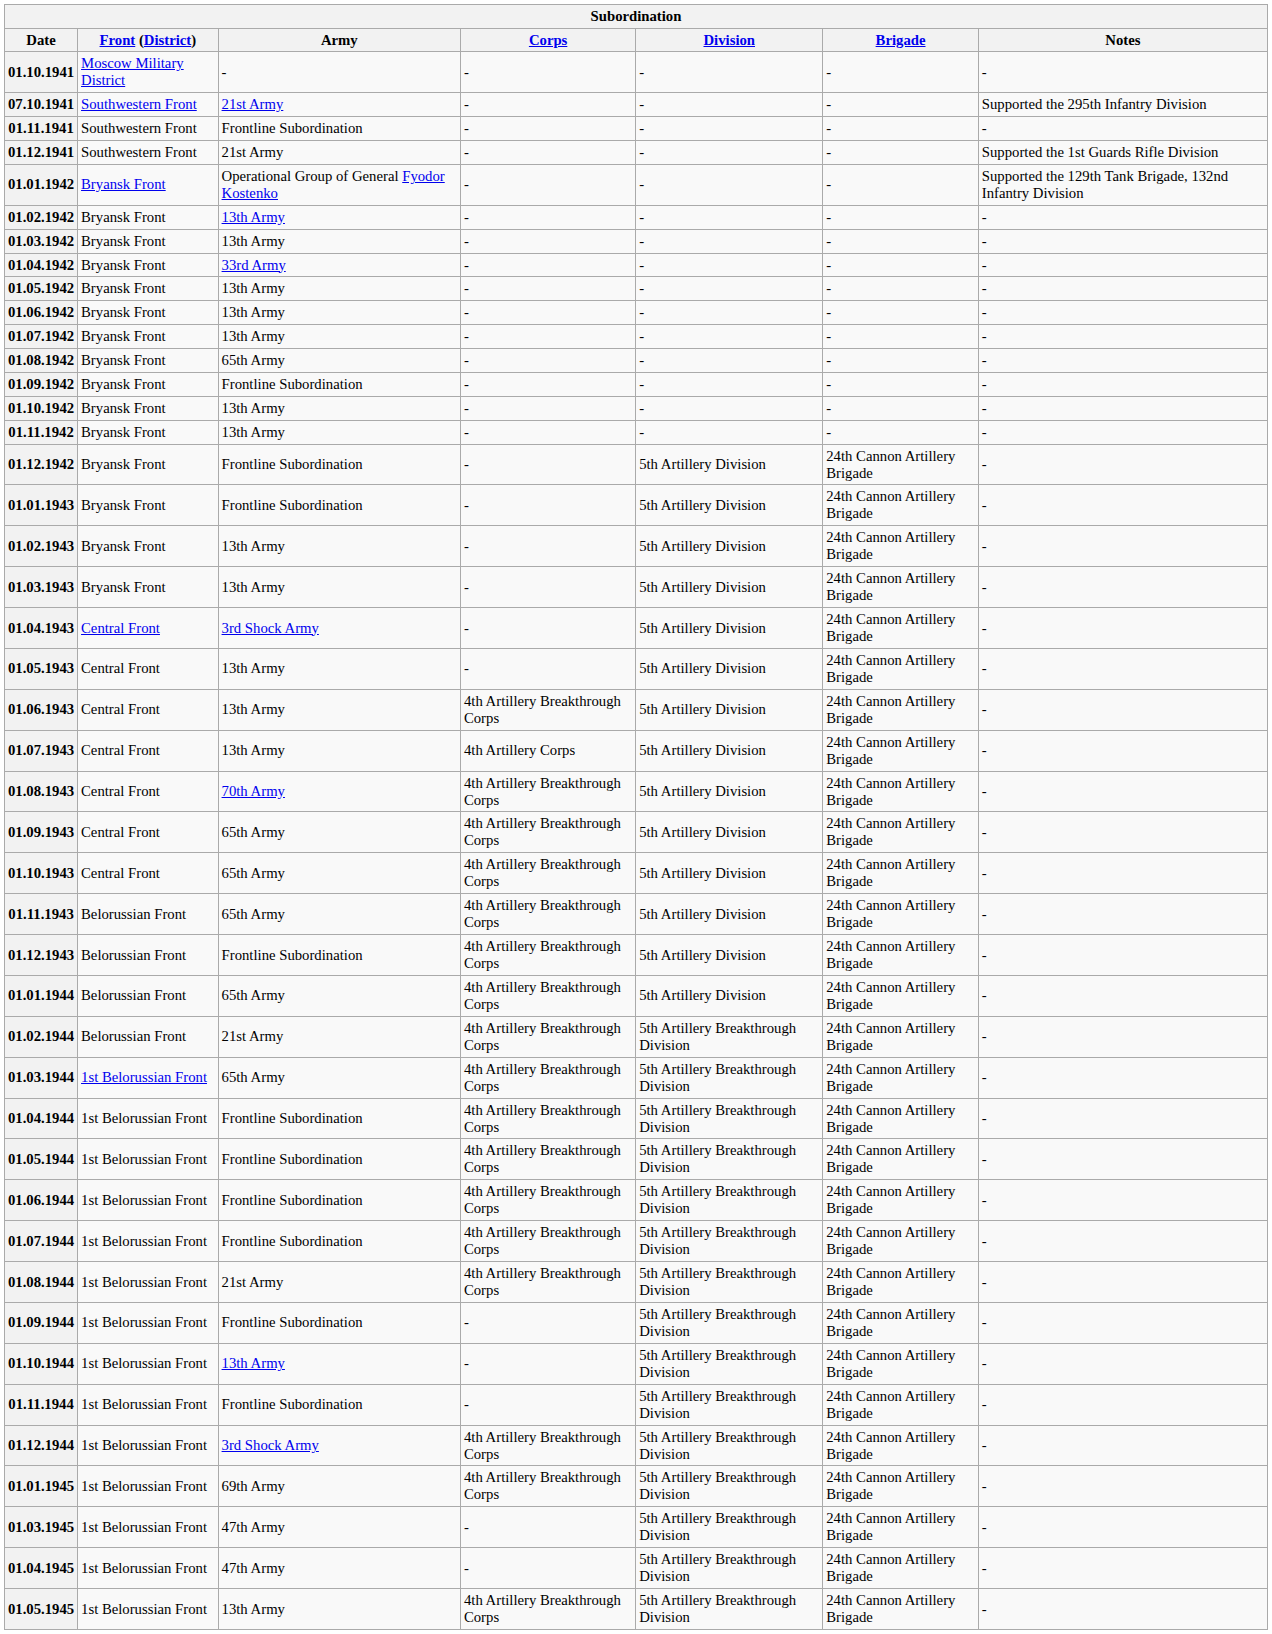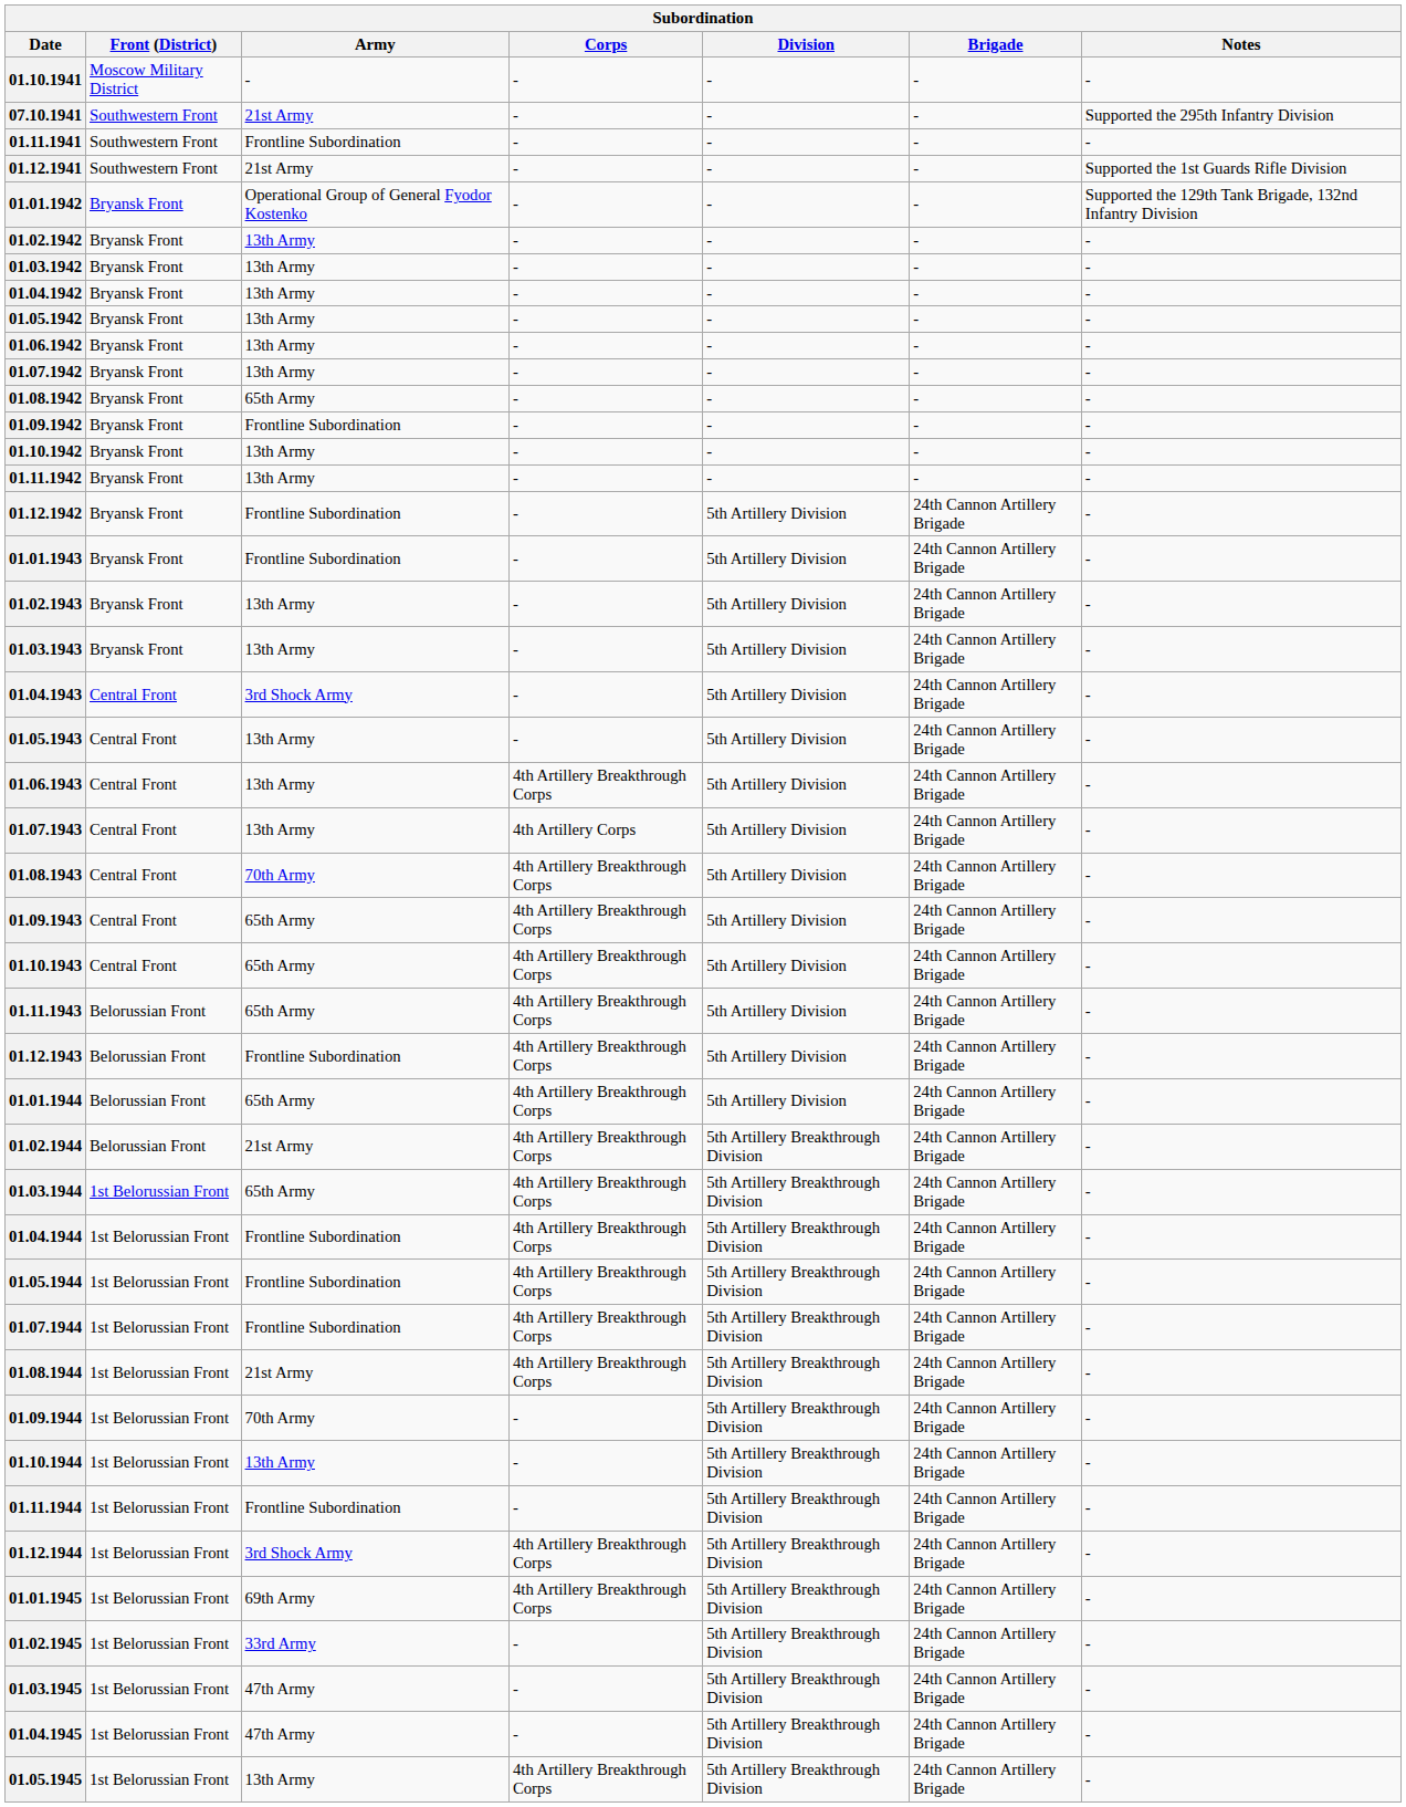 <table width="100%" class="wikitable collapsible collapsed" style="font-size:92%;">
 <tr>
 <th colspan="7">Subordination</th>
 </tr>
 <tr>
 <th>Date</th>
 <th><a href='#'>Front</a> (<a href='#'>District</a>)</th>
 <th>Army</th>
 <th><a href='#'>Corps</a></th>
 <th><a href='#'>Division</a></th>
 <th><a href='#'>Brigade</a></th>
 <th>Notes</th>
 </tr>
 <tr>
 <th>01.10.1941</th>
 <td><a href='#'>Moscow Military District</a></td>
 <td>-</td>
 <td>-</td>
 <td>-</td>
 <td>-</td>
 <td>-</td>
 </tr>
 <tr>
 <th>07.10.1941</th>
 <td><a href='#'>Southwestern Front</a></td>
 <td><a href='#'>21st Army</a></td>
 <td>-</td>
 <td>-</td>
 <td>-</td>
 <td>Supported the 295th Infantry Division</td>
 </tr>
 <tr>
 <th>01.11.1941</th>
 <td>Southwestern Front</td>
 <td>Frontline Subordination</td>
 <td>-</td>
 <td>-</td>
 <td>-</td>
 <td>-</td>
 </tr>
 <tr>
 <th>01.12.1941</th>
 <td>Southwestern Front</td>
 <td>21st Army</td>
 <td>-</td>
 <td>-</td>
 <td>-</td>
 <td>Supported the 1st Guards Rifle Division</td>
 </tr>
 <tr>
 <th>01.01.1942</th>
 <td><a href='#'>Bryansk Front</a></td>
 <td>Operational Group of General <a href='#'>Fyodor Kostenko</a></td>
 <td>-</td>
 <td>-</td>
 <td>-</td>
 <td>Supported the 129th Tank Brigade, 132nd Infantry Division</td>
 </tr>
 <tr>
 <th>01.02.1942</th>
 <td>Bryansk Front</td>
 <td><a href='#'>13th Army</a></td>
 <td>-</td>
 <td>-</td>
 <td>-</td>
 <td>-</td>
 </tr>
 <tr>
 <th>01.03.1942</th>
 <td>Bryansk Front</td>
 <td>13th Army</td>
 <td>-</td>
 <td>-</td>
 <td>-</td>
 <td>-</td>
 </tr>
 <tr>
 <th>01.04.1942</th>
 <td>Bryansk Front</td>
-<td><a href='#'>33rd Army</a></td>
+<td>13th Army</td>
 <td>-</td>
 <td>-</td>
 <td>-</td>
 <td>-</td>
 </tr>
 <tr>
 <th>01.05.1942</th>
 <td>Bryansk Front</td>
 <td>13th Army</td>
 <td>-</td>
 <td>-</td>
 <td>-</td>
 <td>-</td>
 </tr>
 <tr>
 <th>01.06.1942</th>
 <td>Bryansk Front</td>
 <td>13th Army</td>
 <td>-</td>
 <td>-</td>
 <td>-</td>
 <td>-</td>
 </tr>
 <tr>
 <th>01.07.1942</th>
 <td>Bryansk Front</td>
 <td>13th Army</td>
 <td>-</td>
 <td>-</td>
 <td>-</td>
 <td>-</td>
 </tr>
 <tr>
 <th>01.08.1942</th>
 <td>Bryansk Front</td>
 <td>65th Army</td>
 <td>-</td>
 <td>-</td>
 <td>-</td>
 <td>-</td>
 </tr>
 <tr>
 <th>01.09.1942</th>
 <td>Bryansk Front</td>
 <td>Frontline Subordination</td>
 <td>-</td>
 <td>-</td>
 <td>-</td>
 <td>-</td>
 </tr>
 <tr>
 <th>01.10.1942</th>
 <td>Bryansk Front</td>
 <td>13th Army</td>
 <td>-</td>
 <td>-</td>
 <td>-</td>
 <td>-</td>
 </tr>
 <tr>
 <th>01.11.1942</th>
 <td>Bryansk Front</td>
 <td>13th Army</td>
 <td>-</td>
 <td>-</td>
 <td>-</td>
 <td>-</td>
 </tr>
 <tr>
 <th>01.12.1942</th>
 <td>Bryansk Front</td>
 <td>Frontline Subordination</td>
 <td>-</td>
 <td>5th Artillery Division</td>
 <td>24th Cannon Artillery Brigade</td>
 <td>-</td>
 </tr>
 <tr>
 <th>01.01.1943</th>
 <td>Bryansk Front</td>
 <td>Frontline Subordination</td>
 <td>-</td>
 <td>5th Artillery Division</td>
 <td>24th Cannon Artillery Brigade</td>
 <td>-</td>
 </tr>
 <tr>
 <th>01.02.1943</th>
 <td>Bryansk Front</td>
 <td>13th Army</td>
 <td>-</td>
 <td>5th Artillery Division</td>
 <td>24th Cannon Artillery Brigade</td>
 <td>-</td>
 </tr>
 <tr>
 <th>01.03.1943</th>
 <td>Bryansk Front</td>
 <td>13th Army</td>
 <td>-</td>
 <td>5th Artillery Division</td>
 <td>24th Cannon Artillery Brigade</td>
 <td>-</td>
 </tr>
 <tr>
 <th>01.04.1943</th>
 <td><a href='#'>Central Front</a></td>
 <td><a href='#'>3rd Shock Army</a></td>
 <td>-</td>
 <td>5th Artillery Division</td>
 <td>24th Cannon Artillery Brigade</td>
 <td>-</td>
 </tr>
 <tr>
 <th>01.05.1943</th>
 <td>Central Front</td>
 <td>13th Army</td>
 <td>-</td>
 <td>5th Artillery Division</td>
 <td>24th Cannon Artillery Brigade</td>
 <td>-</td>
 </tr>
 <tr>
 <th>01.06.1943</th>
 <td>Central Front</td>
 <td>13th Army</td>
 <td>4th Artillery Breakthrough Corps</td>
 <td>5th Artillery Division</td>
 <td>24th Cannon Artillery Brigade</td>
 <td>-</td>
 </tr>
 <tr>
 <th>01.07.1943</th>
 <td>Central Front</td>
 <td>13th Army</td>
 <td>4th Artillery Corps</td>
 <td>5th Artillery Division</td>
 <td>24th Cannon Artillery Brigade</td>
 <td>-</td>
 </tr>
 <tr>
 <th>01.08.1943</th>
 <td>Central Front</td>
 <td><a href='#'>70th Army</a></td>
 <td>4th Artillery Breakthrough Corps</td>
 <td>5th Artillery Division</td>
 <td>24th Cannon Artillery Brigade</td>
 <td>-</td>
 </tr>
 <tr>
 <th>01.09.1943</th>
 <td>Central Front</td>
 <td>65th Army</td>
 <td>4th Artillery Breakthrough Corps</td>
 <td>5th Artillery Division</td>
 <td>24th Cannon Artillery Brigade</td>
 <td>-</td>
 </tr>
 <tr>
 <th>01.10.1943</th>
 <td>Central Front</td>
 <td>65th Army</td>
 <td>4th Artillery Breakthrough Corps</td>
 <td>5th Artillery Division</td>
 <td>24th Cannon Artillery Brigade</td>
 <td>-</td>
 </tr>
 <tr>
 </tr>
 <tr>
 <th>01.11.1943</th>
 <td>Belorussian Front</td>
 <td>65th Army</td>
 <td>4th Artillery Breakthrough Corps</td>
 <td>5th Artillery Division</td>
 <td>24th Cannon Artillery Brigade</td>
 <td>-</td>
 </tr>
 <tr>
 <th>01.12.1943</th>
 <td>Belorussian Front</td>
 <td>Frontline Subordination</td>
 <td>4th Artillery Breakthrough Corps</td>
 <td>5th Artillery Division</td>
 <td>24th Cannon Artillery Brigade</td>
 <td>-</td>
 </tr>
 <tr>
 <th>01.01.1944</th>
 <td>Belorussian Front</td>
 <td>65th Army</td>
 <td>4th Artillery Breakthrough Corps</td>
 <td>5th Artillery Division</td>
 <td>24th Cannon Artillery Brigade</td>
 <td>-</td>
 </tr>
 <tr>
 <th>01.02.1944</th>
 <td>Belorussian Front</td>
 <td>21st Army</td>
 <td>4th Artillery Breakthrough Corps</td>
 <td>5th Artillery Breakthrough Division</td>
 <td>24th Cannon Artillery Brigade</td>
 <td>-</td>
 </tr>
 <tr>
 <th>01.03.1944</th>
 <td><a href='#'>1st Belorussian Front</a></td>
 <td>65th Army</td>
 <td>4th Artillery Breakthrough Corps</td>
 <td>5th Artillery Breakthrough Division</td>
 <td>24th Cannon Artillery Brigade</td>
 <td>-</td>
 </tr>
 <tr>
 <th>01.04.1944</th>
 <td>1st Belorussian Front</td>
 <td>Frontline Subordination</td>
 <td>4th Artillery Breakthrough Corps</td>
 <td>5th Artillery Breakthrough Division</td>
 <td>24th Cannon Artillery Brigade</td>
 <td>-</td>
 </tr>
 <tr>
 <th>01.05.1944</th>
 <td>1st Belorussian Front</td>
 <td>Frontline Subordination</td>
 <td>4th Artillery Breakthrough Corps</td>
 <td>5th Artillery Breakthrough Division</td>
 <td>24th Cannon Artillery Brigade</td>
 <td>-</td>
 </tr>
 <tr>
-<th>01.06.1944</th>
-<td>1st Belorussian Front</td>
-<td>Frontline Subordination</td>
-<td>4th Artillery Breakthrough Corps</td>
-<td>5th Artillery Breakthrough Division</td>
-<td>24th Cannon Artillery Brigade</td>
-<td>-</td>
-</tr>
-<tr>
 <th>01.07.1944</th>
 <td>1st Belorussian Front</td>
 <td>Frontline Subordination</td>
 <td>4th Artillery Breakthrough Corps</td>
 <td>5th Artillery Breakthrough Division</td>
 <td>24th Cannon Artillery Brigade</td>
 <td>-</td>
 </tr>
 <tr>
 <th>01.08.1944</th>
 <td>1st Belorussian Front</td>
 <td>21st Army</td>
 <td>4th Artillery Breakthrough Corps</td>
 <td>5th Artillery Breakthrough Division</td>
 <td>24th Cannon Artillery Brigade</td>
 <td>-</td>
 </tr>
 <tr>
 <th>01.09.1944</th>
 <td>1st Belorussian Front</td>
-<td>Frontline Subordination</td>
+<td>70th Army</td>
 <td>-</td>
 <td>5th Artillery Breakthrough Division</td>
 <td>24th Cannon Artillery Brigade</td>
 <td>-</td>
 </tr>
 <tr>
 <th>01.10.1944</th>
 <td>1st Belorussian Front</td>
 <td><a href='#'>13th Army</a></td>
 <td>-</td>
 <td>5th Artillery Breakthrough Division</td>
 <td>24th Cannon Artillery Brigade</td>
 <td>-</td>
 </tr>
 <tr>
 <th>01.11.1944</th>
 <td>1st Belorussian Front</td>
 <td>Frontline Subordination</td>
 <td>-</td>
 <td>5th Artillery Breakthrough Division</td>
 <td>24th Cannon Artillery Brigade</td>
 <td>-</td>
 </tr>
 <tr>
 <th>01.12.1944</th>
 <td>1st Belorussian Front</td>
 <td><a href='#'>3rd Shock Army</a></td>
 <td>4th Artillery Breakthrough Corps</td>
 <td>5th Artillery Breakthrough Division</td>
 <td>24th Cannon Artillery Brigade</td>
 <td>-</td>
 </tr>
 <tr>
 <th>01.01.1945</th>
 <td>1st Belorussian Front</td>
 <td>69th Army</td>
 <td>4th Artillery Breakthrough Corps</td>
 <td>5th Artillery Breakthrough Division</td>
 <td>24th Cannon Artillery Brigade</td>
 <td>-</td>
 </tr>
 <tr>
+<th>01.02.1945</th>
+<td>1st Belorussian Front</td>
+<td><a href='#'>33rd Army</a></td>
+<td>-</td>
+<td>5th Artillery Breakthrough Division</td>
+<td>24th Cannon Artillery Brigade</td>
+<td>-</td>
+</tr>
+<tr>
 <th>01.03.1945</th>
 <td>1st Belorussian Front</td>
 <td>47th Army</td>
 <td>-</td>
 <td>5th Artillery Breakthrough Division</td>
 <td>24th Cannon Artillery Brigade</td>
 <td>-</td>
 </tr>
 <tr>
 <th>01.04.1945</th>
 <td>1st Belorussian Front</td>
 <td>47th Army</td>
 <td>-</td>
 <td>5th Artillery Breakthrough Division</td>
 <td>24th Cannon Artillery Brigade</td>
 <td>-</td>
 </tr>
 <tr>
 <th>01.05.1945</th>
 <td>1st Belorussian Front</td>
 <td>13th Army</td>
 <td>4th Artillery Breakthrough Corps</td>
 <td>5th Artillery Breakthrough Division</td>
 <td>24th Cannon Artillery Brigade</td>
 <td>-</td>
 </tr>
 <tr>
 </tr>
 </table>
